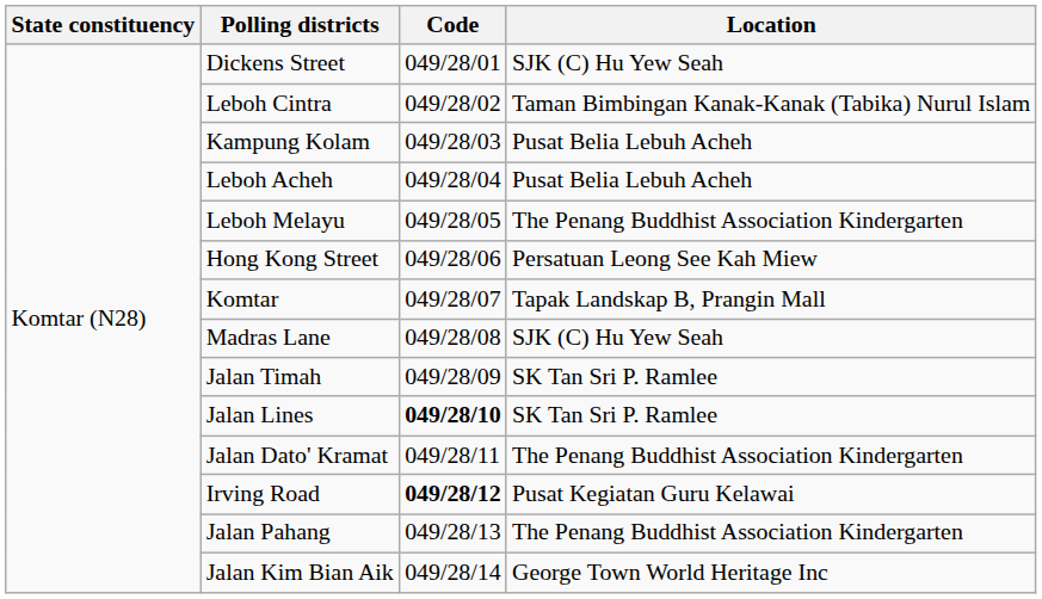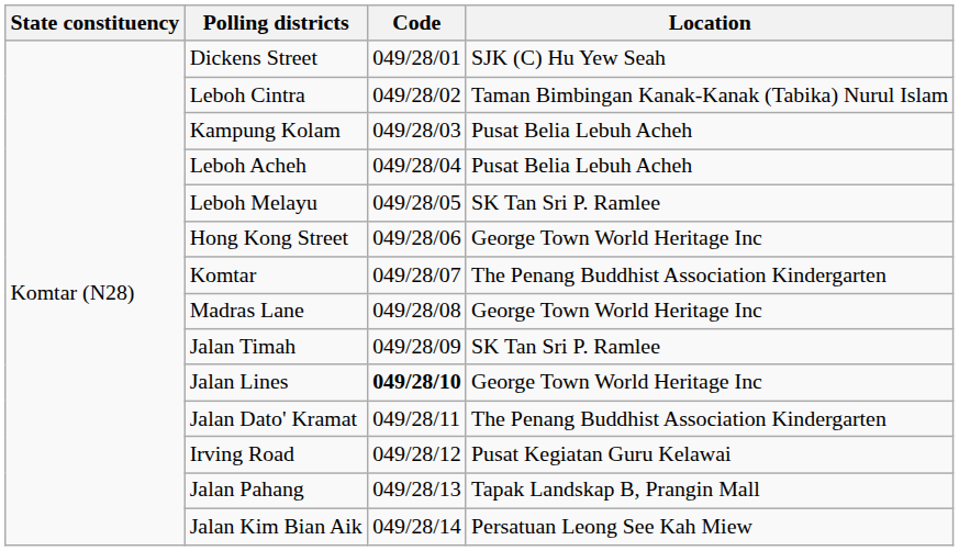 <table class="wikitable sortable mw-collapsible" style="white-space:nowrap;font-size:85%">
 <tr>
 <th>State constituency</th>
 <th>Polling districts</th>
 <th>Code</th>
 <th>Location</th>
 </tr>
 <tr>
 <td rowspan="14">Komtar (N28)</td>
 <td>Dickens Street</td>
 <td>049/28/01</td>
 <td>SJK (C) Hu Yew Seah</td>
 </tr>
 <tr>
 <td>Leboh Cintra</td>
 <td>049/28/02</td>
 <td>Taman Bimbingan Kanak-Kanak (Tabika) Nurul Islam</td>
 </tr>
 <tr>
 <td>Kampung Kolam</td>
 <td>049/28/03</td>
 <td>Pusat Belia Lebuh Acheh</td>
 </tr>
 <tr>
 <td>Leboh Acheh</td>
 <td>049/28/04</td>
 <td>Pusat Belia Lebuh Acheh</td>
 </tr>
 <tr>
 <td>Leboh Melayu</td>
 <td>049/28/05</td>
-<td>The Penang Buddhist Association Kindergarten</td>
+<td>SK Tan Sri P. Ramlee</td>
 </tr>
 <tr>
 <td>Hong Kong Street</td>
 <td>049/28/06</td>
-<td>Persatuan Leong See Kah Miew</td>
+<td>George Town World Heritage Inc</td>
 </tr>
 <tr>
 <td>Komtar</td>
 <td>049/28/07</td>
-<td>Tapak Landskap B, Prangin Mall</td>
+<td>The Penang Buddhist Association Kindergarten</td>
 </tr>
 <tr>
 <td>Madras Lane</td>
 <td>049/28/08</td>
-<td>SJK (C) Hu Yew Seah</td>
+<td>George Town World Heritage Inc</td>
 </tr>
 <tr>
 <td>Jalan Timah</td>
 <td>049/28/09</td>
 <td>SK Tan Sri P. Ramlee</td>
 </tr>
 <tr>
 <td>Jalan Lines</td>
 <td><strong>049/28/10</strong></td>
-<td>SK Tan Sri P. Ramlee</td>
+<td>George Town World Heritage Inc</td>
 </tr>
 <tr>
 <td>Jalan Dato' Kramat</td>
 <td>049/28/11</td>
 <td>The Penang Buddhist Association Kindergarten</td>
 </tr>
 <tr>
 <td>Irving Road</td>
-<td><strong>049/28/12</strong></td>
+<td>049/28/12</td>
 <td>Pusat Kegiatan Guru Kelawai</td>
 </tr>
 <tr>
 <td>Jalan Pahang</td>
 <td>049/28/13</td>
-<td>The Penang Buddhist Association Kindergarten</td>
+<td>Tapak Landskap B, Prangin Mall</td>
 </tr>
 <tr>
 <td>Jalan Kim Bian Aik</td>
 <td>049/28/14</td>
-<td>George Town World Heritage Inc</td>
+<td>Persatuan Leong See Kah Miew</td>
 </tr>
 </table>
